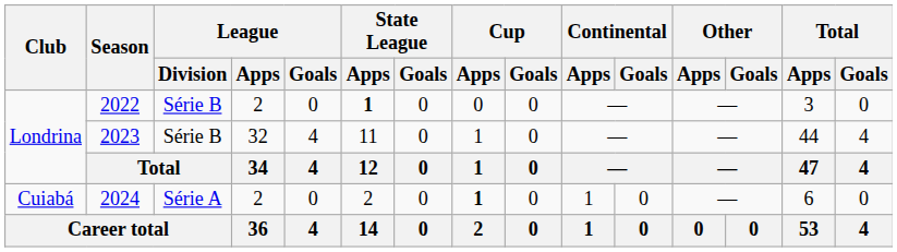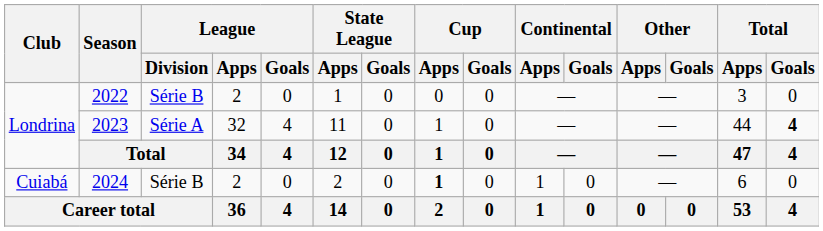 <table class="wikitable" style="text-align:center">
 <tr>
 <th rowspan="2">Club</th>
 <th rowspan="2">Season</th>
 <th colspan="3">League</th>
 <th colspan="2">State League</th>
 <th colspan="2">Cup</th>
 <th colspan="2">Continental</th>
 <th colspan="2">Other</th>
 <th colspan="2">Total</th>
 </tr>
 <tr>
 <th>Division</th>
 <th>Apps</th>
 <th>Goals</th>
 <th>Apps</th>
 <th>Goals</th>
 <th>Apps</th>
 <th>Goals</th>
 <th>Apps</th>
 <th>Goals</th>
 <th>Apps</th>
 <th>Goals</th>
 <th>Apps</th>
 <th>Goals</th>
 </tr>
 <tr>
 <td rowspan=3><a href='#'>Londrina</a></td>
 <td><a href='#'>2022</a></td>
 <td><a href='#'>Série B</a></td>
 <td>2</td>
 <td>0</td>
-<td><strong>1</strong></td>
+<td>1</td>
 <td>0</td>
 <td>0</td>
 <td>0</td>
 <td colspan=2>—</td>
 <td colspan=2>—</td>
 <td>3</td>
 <td>0</td>
 </tr>
 <tr>
 <td><a href='#'>2023</a></td>
-<td>Série B</td>
+<td><a href='#'>Série A</a></td>
 <td>32</td>
 <td>4</td>
 <td>11</td>
 <td>0</td>
 <td>1</td>
 <td>0</td>
 <td colspan=2>—</td>
 <td colspan=2>—</td>
 <td>44</td>
-<td>4</td>
+<td><strong>4</strong></td>
 </tr>
 <tr>
 <th colspan=2>Total</th>
 <th>34</th>
 <th>4</th>
 <th>12</th>
 <th>0</th>
 <th>1</th>
 <th>0</th>
 <th colspan=2>—</th>
 <th colspan=2>—</th>
 <th>47</th>
 <th>4</th>
 </tr>
 <tr>
 <td><a href='#'>Cuiabá</a></td>
 <td><a href='#'>2024</a></td>
-<td><a href='#'>Série A</a></td>
+<td>Série B</td>
 <td>2</td>
 <td>0</td>
 <td>2</td>
 <td>0</td>
 <td><strong>1</strong></td>
 <td>0</td>
 <td>1</td>
 <td>0</td>
 <td colspan=2>—</td>
 <td>6</td>
 <td>0</td>
 </tr>
 <tr>
 <th colspan=3>Career total</th>
 <th>36</th>
 <th>4</th>
 <th>14</th>
 <th>0</th>
 <th>2</th>
 <th>0</th>
 <th>1</th>
 <th>0</th>
 <th>0</th>
 <th>0</th>
 <th>53</th>
 <th>4</th>
 </tr>
 </table>
